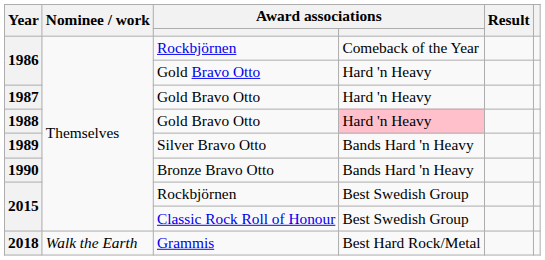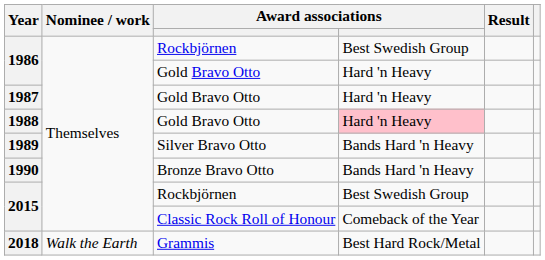 <table class="wikitable plainrowheaders">
 <tr>
 <th scope="col" rowspan="2">Year</th>
 <th scope="col" rowspan="2">Nominee / work</th>
 <th scope="col" colspan="2">Award associations</th>
 <th scope="col" rowspan="2">Result</th>
 <th scope="col" rowspan="2"></th>
 </tr>
 <tr>
 <th scope="col"></th>
 <th scope="col"></th>
 </tr>
 <tr>
 <th scope="row" rowspan="2">1986</th>
 <td rowspan="8">Themselves</td>
 <td><a href='#'>Rockbjörnen</a> </td>
-<td>Comeback of the Year</td>
+<td>Best Swedish Group</td>
 <td></td>
 <td></td>
 </tr>
 <tr>
 <td>Gold <a href='#'>Bravo Otto</a> </td>
 <td>Hard 'n Heavy</td>
 <td></td>
 <td></td>
 </tr>
 <tr>
 <th scope="row">1987</th>
 <td>Gold Bravo Otto </td>
 <td>Hard 'n Heavy</td>
 <td></td>
 <td></td>
 </tr>
 <tr>
 <th scope="row">1988</th>
 <td>Gold Bravo Otto </td>
 <td style="background: pink;">Hard 'n Heavy</td>
 <td></td>
 <td></td>
 </tr>
 <tr>
 <th scope="row">1989</th>
 <td>Silver Bravo Otto </td>
 <td>Bands Hard 'n Heavy</td>
 <td></td>
 <td></td>
 </tr>
 <tr>
 <th scope="row">1990</th>
 <td>Bronze Bravo Otto </td>
 <td>Bands Hard 'n Heavy</td>
 <td></td>
 <td></td>
 </tr>
 <tr>
 <th scope="row" rowspan="2">2015</th>
 <td>Rockbjörnen </td>
 <td>Best Swedish Group</td>
 <td></td>
 <td></td>
 </tr>
 <tr>
 <td><a href='#'>Classic Rock Roll of Honour</a> </td>
-<td>Best Swedish Group</td>
+<td>Comeback of the Year</td>
 <td></td>
 <td></td>
 </tr>
 <tr>
 <th scope="row">2018</th>
 <td><em>Walk the Earth</em></td>
 <td><a href='#'>Grammis</a> </td>
 <td>Best Hard Rock/Metal</td>
 <td></td>
 <td></td>
 </tr>
 </table>
